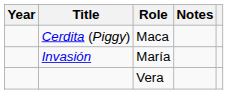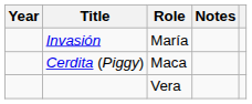 <table class="wikitable sortable">
 <tr>
 <th>Year</th>
 <th>Title</th>
 <th>Role</th>
 <th class="unsortable">Notes</th>
 <th></th>
 </tr>
 <tr>
 <td></td>
-<td><em><a href='#'>Cerdita</a></em> (<em>Piggy</em>)</td>
-<td>Maca</td>
+<td><em><a href='#'>Invasión</a></em></td>
+<td>María</td>
 <td></td>
 <td></td>
 </tr>
 <tr>
 <td></td>
-<td><em><a href='#'>Invasión</a></em></td>
-<td>María</td>
+<td><em><a href='#'>Cerdita</a></em> (<em>Piggy</em>)</td>
+<td>Maca</td>
 <td></td>
 <td></td>
 </tr>
 <tr>
 <td></td>
 <td></td>
 <td>Vera</td>
 <td></td>
 <td></td>
 </tr>
 </table>
